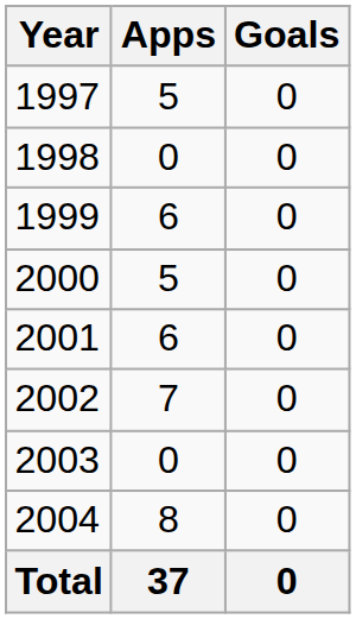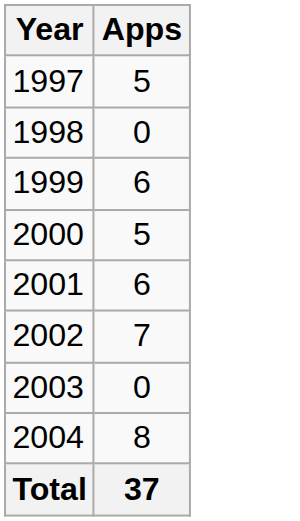 <table class="wikitable">
 <tr>
 <th>Year</th>
 <th>Apps</th>
-<th>Goals</th>
 </tr>
 <tr>
 <td>1997</td>
 <td align=center>5</td>
-<td align=center>0</td>
 </tr>
 <tr>
 <td>1998</td>
-<td align=center>0</td>
 <td align=center>0</td>
 </tr>
 <tr>
 <td>1999</td>
 <td align=center>6</td>
-<td align=center>0</td>
 </tr>
 <tr>
 <td>2000</td>
 <td align=center>5</td>
-<td align=center>0</td>
 </tr>
 <tr>
 <td>2001</td>
 <td align=center>6</td>
-<td align=center>0</td>
 </tr>
 <tr>
 <td>2002</td>
 <td align=center>7</td>
-<td align=center>0</td>
 </tr>
 <tr>
 <td>2003</td>
-<td align=center>0</td>
 <td align=center>0</td>
 </tr>
 <tr>
 <td>2004</td>
 <td align=center>8</td>
-<td align=center>0</td>
 </tr>
 <tr>
 <th>Total</th>
 <th>37</th>
-<th>0</th>
 </tr>
 </table>
